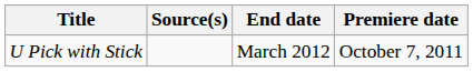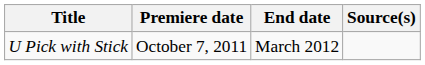 <table class="wikitable sortable">
 <tr>
 <th>Title</th>
+<th>Premiere date</th>
+<th>End date</th>
 <th>Source(s)</th>
-<th>End date</th>
-<th>Premiere date</th>
 </tr>
 <tr>
 <td><em>U Pick with Stick</em></td>
+<td>October 7, 2011</td>
+<td>March 2012</td>
 <td></td>
-<td>March 2012</td>
-<td>October 7, 2011</td>
 </tr>
 </table>
